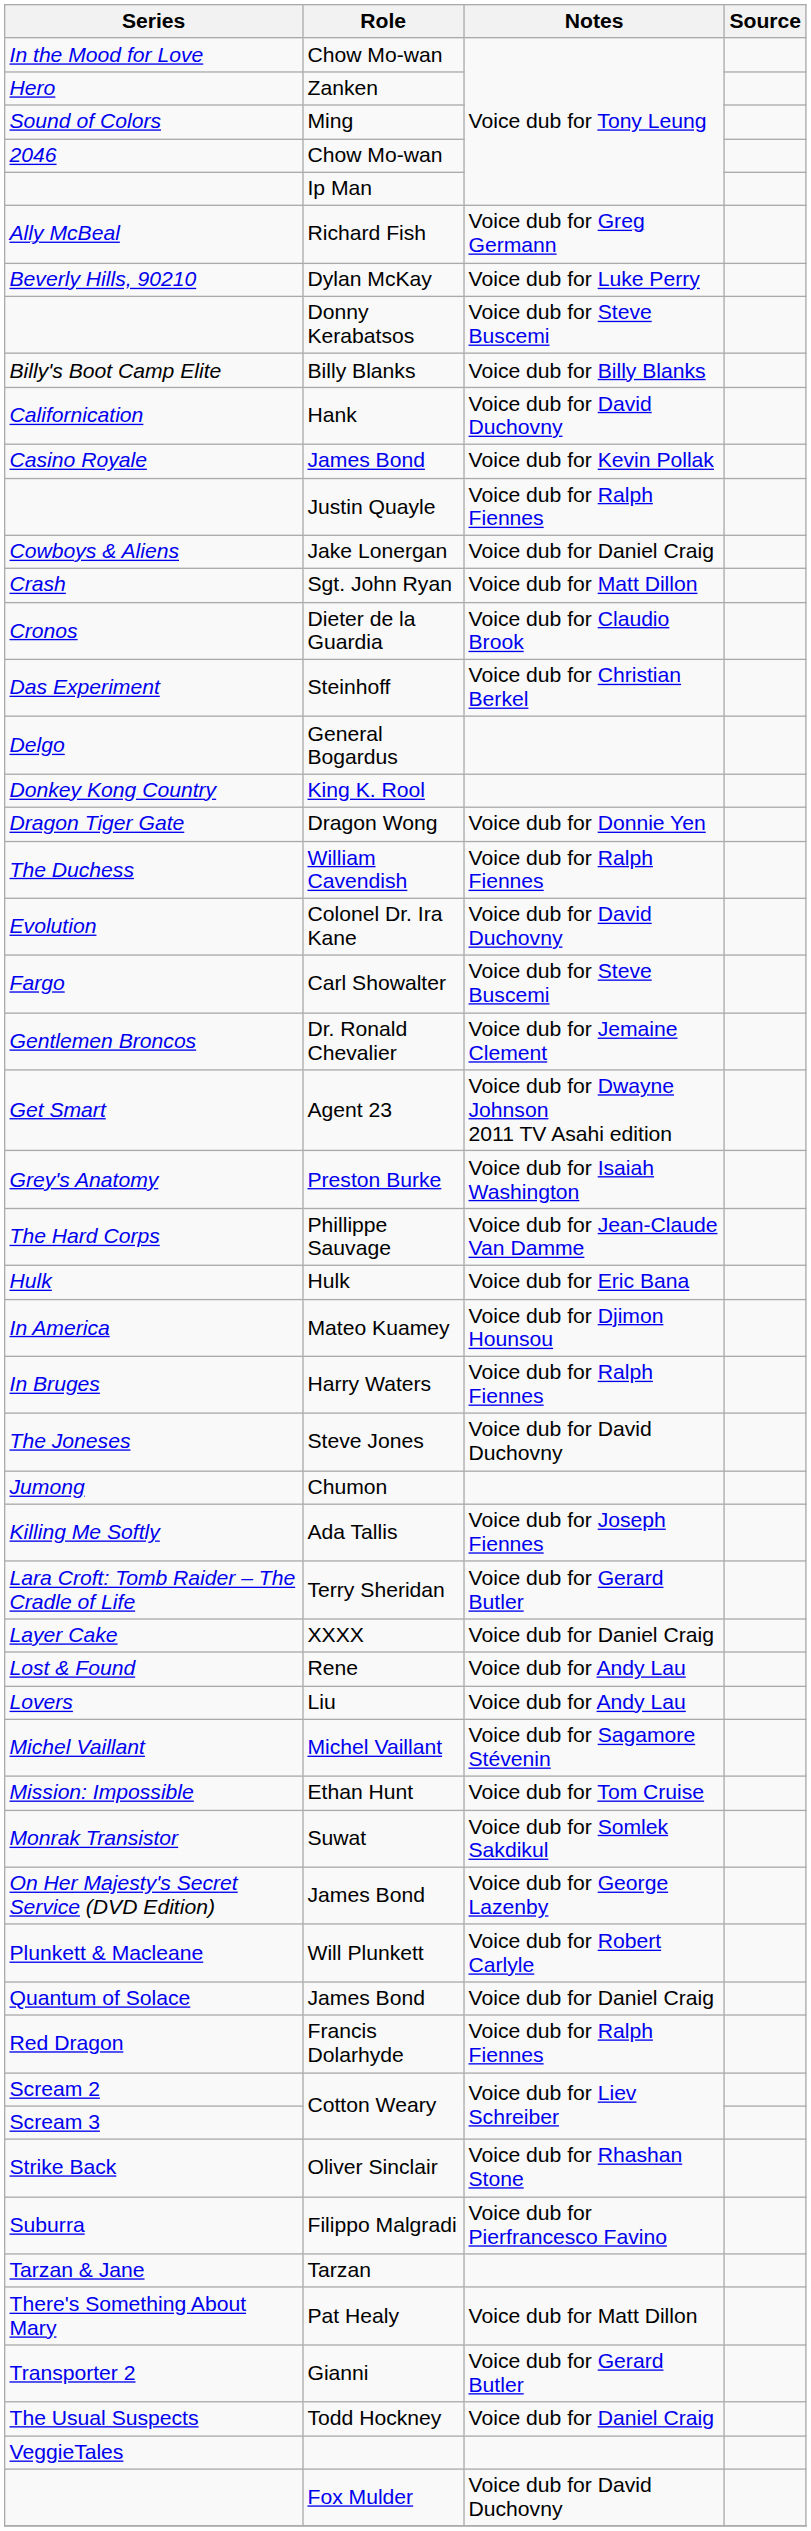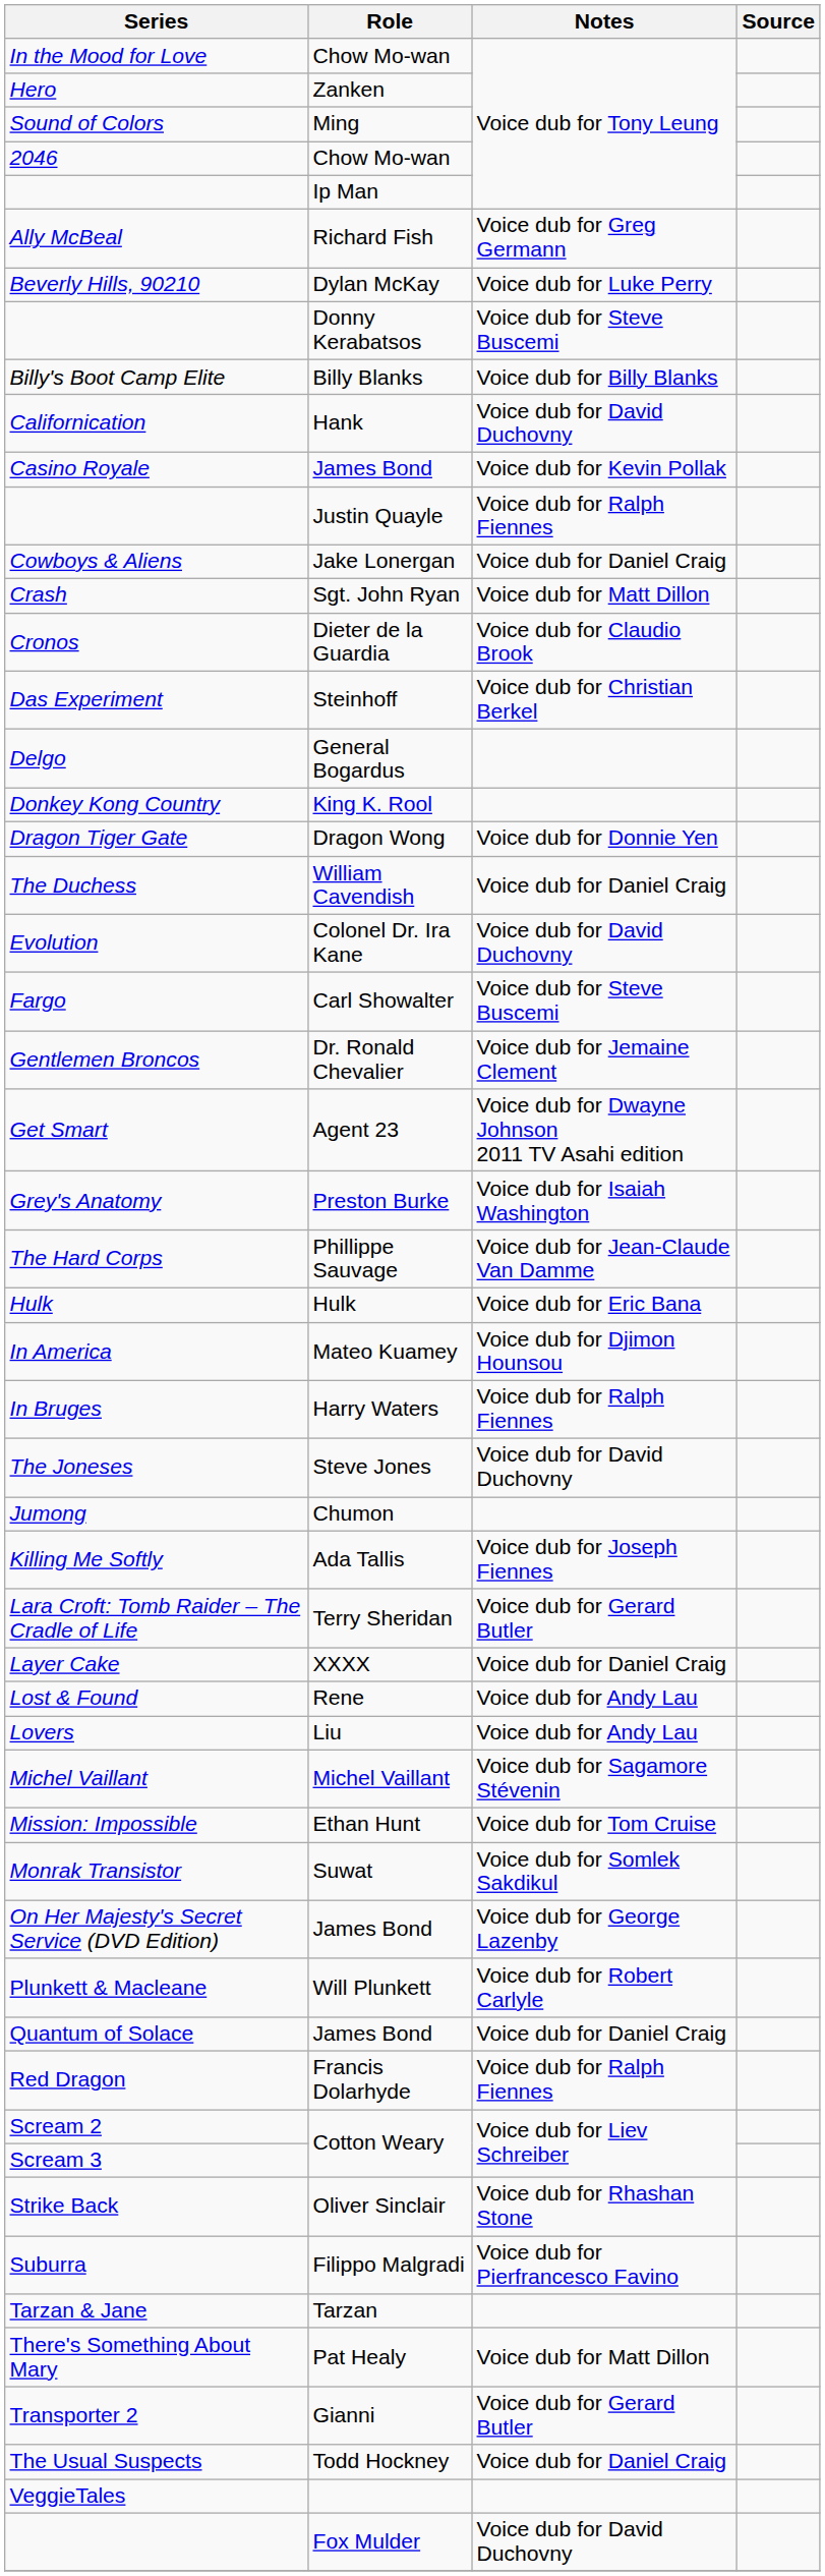 <table class="wikitable sortable plainrowheaders">
 <tr>
 <th>Series</th>
 <th>Role</th>
 <th class="unsortable">Notes</th>
 <th class="unsortable">Source</th>
 </tr>
 <tr>
 <td><em><a href='#'>In the Mood for Love</a></em></td>
 <td>Chow Mo-wan</td>
 <td rowspan="5">Voice dub for <a href='#'>Tony Leung</a></td>
 <td></td>
 </tr>
 <tr>
 <td><em><a href='#'>Hero</a></em></td>
 <td>Zanken</td>
 <td></td>
 </tr>
 <tr>
 <td><em><a href='#'>Sound of Colors</a></em></td>
 <td>Ming</td>
 <td></td>
 </tr>
 <tr>
 <td><em><a href='#'>2046</a></em></td>
 <td>Chow Mo-wan</td>
 <td></td>
 </tr>
 <tr>
 <td><em></em></td>
 <td>Ip Man</td>
 <td></td>
 </tr>
 <tr>
 <td><em><a href='#'>Ally McBeal</a></em></td>
 <td>Richard Fish</td>
 <td>Voice dub for <a href='#'>Greg Germann</a></td>
 <td></td>
 </tr>
 <tr>
 <td><em><a href='#'>Beverly Hills, 90210</a></em></td>
 <td>Dylan McKay</td>
 <td>Voice dub for <a href='#'>Luke Perry</a></td>
 <td></td>
 </tr>
 <tr>
 <td><em></em></td>
 <td>Donny Kerabatsos</td>
 <td>Voice dub for <a href='#'>Steve Buscemi</a></td>
 <td></td>
 </tr>
 <tr>
 <td><em>Billy's Boot Camp Elite</em></td>
 <td>Billy Blanks</td>
 <td>Voice dub for <a href='#'>Billy Blanks</a></td>
 <td></td>
 </tr>
 <tr>
 <td><em><a href='#'>Californication</a></em></td>
 <td>Hank</td>
 <td>Voice dub for <a href='#'>David Duchovny</a></td>
 <td></td>
 </tr>
 <tr>
 <td><em><a href='#'>Casino Royale</a></em></td>
 <td><a href='#'>James Bond</a></td>
 <td>Voice dub for <a href='#'>Kevin Pollak</a></td>
 <td></td>
 </tr>
 <tr>
 <td><em></em></td>
 <td>Justin Quayle</td>
 <td>Voice dub for <a href='#'>Ralph Fiennes</a></td>
 <td></td>
 </tr>
 <tr>
 <td><em><a href='#'>Cowboys & Aliens</a></em></td>
 <td>Jake Lonergan</td>
 <td>Voice dub for Daniel Craig</td>
 <td></td>
 </tr>
 <tr>
 <td><em><a href='#'>Crash</a></em></td>
 <td>Sgt. John Ryan</td>
 <td>Voice dub for <a href='#'>Matt Dillon</a></td>
 <td></td>
 </tr>
 <tr>
 <td><em><a href='#'>Cronos</a></em></td>
 <td>Dieter de la Guardia</td>
 <td>Voice dub for <a href='#'>Claudio Brook</a></td>
 <td></td>
 </tr>
 <tr>
 <td><em><a href='#'>Das Experiment</a></em></td>
 <td>Steinhoff</td>
 <td>Voice dub for <a href='#'>Christian Berkel</a></td>
 <td></td>
 </tr>
 <tr>
 <td><em><a href='#'>Delgo</a></em></td>
 <td>General Bogardus</td>
 <td></td>
 <td></td>
 </tr>
 <tr>
 <td><em><a href='#'>Donkey Kong Country</a></em></td>
 <td><a href='#'>King K. Rool</a></td>
 <td></td>
 <td></td>
 </tr>
 <tr>
 <td><em><a href='#'>Dragon Tiger Gate</a></em></td>
 <td>Dragon Wong</td>
 <td>Voice dub for <a href='#'>Donnie Yen</a></td>
 <td></td>
 </tr>
 <tr>
 <td><em><a href='#'>The Duchess</a></em></td>
 <td><a href='#'>William Cavendish</a></td>
-<td>Voice dub for <a href='#'>Ralph Fiennes</a></td>
+<td>Voice dub for Daniel Craig</td>
 <td></td>
 </tr>
 <tr>
 <td><em><a href='#'>Evolution</a></em></td>
 <td>Colonel Dr. Ira Kane</td>
 <td>Voice dub for <a href='#'>David Duchovny</a></td>
 <td></td>
 </tr>
 <tr>
 <td><em><a href='#'>Fargo</a></em></td>
 <td>Carl Showalter</td>
 <td>Voice dub for <a href='#'>Steve Buscemi</a></td>
 <td></td>
 </tr>
 <tr>
 <td><em><a href='#'>Gentlemen Broncos</a></em></td>
 <td>Dr. Ronald Chevalier</td>
 <td>Voice dub for <a href='#'>Jemaine Clement</a></td>
 <td></td>
 </tr>
 <tr>
 <td><em><a href='#'>Get Smart</a></em></td>
 <td>Agent 23</td>
 <td>Voice dub for <a href='#'>Dwayne Johnson</a><br>2011 TV Asahi edition</td>
 <td></td>
 </tr>
 <tr>
 <td><em><a href='#'>Grey's Anatomy</a></em></td>
 <td><a href='#'>Preston Burke</a></td>
 <td>Voice dub for <a href='#'>Isaiah Washington</a></td>
 <td></td>
 </tr>
 <tr>
 <td><em><a href='#'>The Hard Corps</a></em></td>
 <td>Phillippe Sauvage</td>
 <td>Voice dub for <a href='#'>Jean-Claude Van Damme</a></td>
 <td></td>
 </tr>
 <tr>
 <td><em><a href='#'>Hulk</a></em></td>
 <td>Hulk</td>
 <td>Voice dub for <a href='#'>Eric Bana</a></td>
 <td></td>
 </tr>
 <tr>
 <td><em><a href='#'>In America</a></em></td>
 <td>Mateo Kuamey</td>
 <td>Voice dub for <a href='#'>Djimon Hounsou</a></td>
 <td></td>
 </tr>
 <tr>
 <td><em><a href='#'>In Bruges</a></em></td>
 <td>Harry Waters</td>
 <td>Voice dub for <a href='#'>Ralph Fiennes</a></td>
 <td></td>
 </tr>
 <tr>
 <td><em><a href='#'>The Joneses</a></em></td>
 <td>Steve Jones</td>
 <td>Voice dub for David Duchovny</td>
 <td></td>
 </tr>
 <tr>
 <td><em><a href='#'>Jumong</a></em></td>
 <td>Chumon</td>
 <td></td>
 <td></td>
 </tr>
 <tr>
 <td><em><a href='#'>Killing Me Softly</a></em></td>
 <td>Ada Tallis</td>
 <td>Voice dub for <a href='#'>Joseph Fiennes</a></td>
 <td></td>
 </tr>
 <tr>
 <td><em><a href='#'>Lara Croft: Tomb Raider – The Cradle of Life</a></em></td>
 <td>Terry Sheridan</td>
 <td>Voice dub for <a href='#'>Gerard Butler</a></td>
 <td></td>
 </tr>
 <tr>
 <td><em><a href='#'>Layer Cake</a></em></td>
 <td>XXXX</td>
 <td>Voice dub for Daniel Craig</td>
 <td></td>
 </tr>
 <tr>
 <td><em><a href='#'>Lost & Found</a></em></td>
 <td>Rene</td>
 <td>Voice dub for <a href='#'>Andy Lau</a></td>
 <td></td>
 </tr>
 <tr>
 <td><em><a href='#'>Lovers</a></em></td>
 <td>Liu</td>
 <td>Voice dub for <a href='#'>Andy Lau</a></td>
 <td></td>
 </tr>
 <tr>
 <td><em><a href='#'>Michel Vaillant</a></em></td>
 <td><a href='#'>Michel Vaillant</a></td>
 <td>Voice dub for <a href='#'>Sagamore Stévenin</a></td>
 <td></td>
 </tr>
 <tr>
 <td><em><a href='#'>Mission: Impossible</a></em></td>
 <td>Ethan Hunt</td>
 <td>Voice dub for <a href='#'>Tom Cruise</a></td>
 <td></td>
 </tr>
 <tr>
 <td><em><a href='#'>Monrak Transistor</a></em></td>
 <td>Suwat</td>
 <td>Voice dub for <a href='#'>Somlek Sakdikul</a></td>
 <td></td>
 </tr>
 <tr>
 <td><em><a href='#'>On Her Majesty's Secret Service</a> (DVD Edition)</td>
 <td>James Bond</td>
 <td>Voice dub for <a href='#'>George Lazenby</a></td>
 <td></td>
 </tr>
 <tr>
 <td></em><a href='#'>Plunkett & Macleane</a><em></td>
 <td>Will Plunkett</td>
 <td>Voice dub for <a href='#'>Robert Carlyle</a></td>
 <td></td>
 </tr>
 <tr>
 <td></em><a href='#'>Quantum of Solace</a><em></td>
 <td>James Bond</td>
 <td>Voice dub for Daniel Craig</td>
 <td></td>
 </tr>
 <tr>
 <td></em><a href='#'>Red Dragon</a><em></td>
 <td>Francis Dolarhyde</td>
 <td>Voice dub for <a href='#'>Ralph Fiennes</a></td>
 <td></td>
 </tr>
 <tr>
 <td></em><a href='#'>Scream 2</a><em></td>
 <td rowspan="2">Cotton Weary</td>
 <td rowspan="2">Voice dub for <a href='#'>Liev Schreiber</a></td>
 <td></td>
 </tr>
 <tr>
 <td></em><a href='#'>Scream 3</a><em></td>
 <td></td>
 </tr>
 <tr>
 <td></em><a href='#'>Strike Back</a><em></td>
 <td>Oliver Sinclair</td>
 <td>Voice dub for <a href='#'>Rhashan Stone</a></td>
 <td></td>
 </tr>
 <tr>
 <td></em><a href='#'>Suburra</a><em></td>
 <td>Filippo Malgradi</td>
 <td>Voice dub for <a href='#'>Pierfrancesco Favino</a></td>
 <td></td>
 </tr>
 <tr>
 <td></em><a href='#'>Tarzan & Jane</a><em></td>
 <td>Tarzan</td>
 <td></td>
 <td></td>
 </tr>
 <tr>
 <td></em><a href='#'>There's Something About Mary</a><em></td>
 <td>Pat Healy</td>
 <td>Voice dub for Matt Dillon</td>
 <td></td>
 </tr>
 <tr>
 <td></em><a href='#'>Transporter 2</a><em></td>
 <td>Gianni</td>
 <td>Voice dub for <a href='#'>Gerard Butler</a></td>
 <td></td>
 </tr>
 <tr>
 <td></em><a href='#'>The Usual Suspects</a><em></td>
 <td>Todd Hockney</td>
 <td>Voice dub for <a href='#'>Daniel Craig</a></td>
 <td></td>
 </tr>
 <tr>
 <td></em><a href='#'>VeggieTales</a><em></td>
 <td></td>
 <td></td>
 <td></td>
 </tr>
 <tr>
 <td></em><em></td>
 <td><a href='#'>Fox Mulder</a></td>
 <td>Voice dub for David Duchovny</td>
 <td></td>
 </tr>
 <tr>
 </tr>
 </table>
